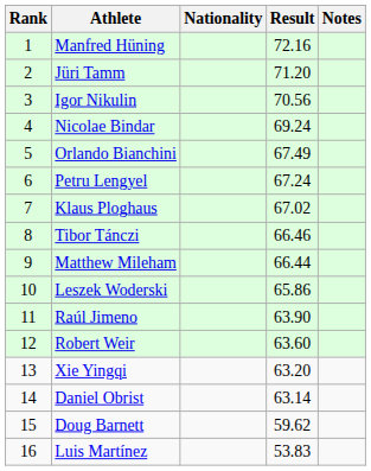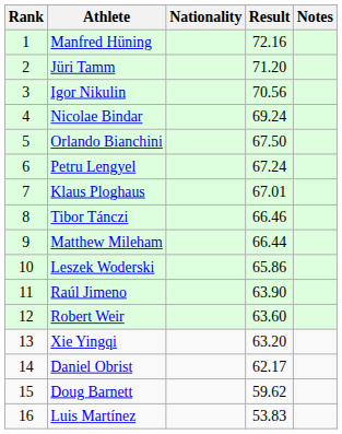 <table class="wikitable sortable" style="text-align:center;font-size:95%">
 <tr>
 <th>Rank</th>
 <th>Athlete</th>
 <th>Nationality</th>
 <th>Result</th>
 <th>Notes</th>
 </tr>
 <tr bgcolor=ddffdd>
 <td>1</td>
 <td align="left"><a href='#'>Manfred Hüning</a></td>
 <td align=left></td>
 <td>72.16</td>
 <td></td>
 </tr>
 <tr bgcolor=ddffdd>
 <td>2</td>
 <td align="left"><a href='#'>Jüri Tamm</a></td>
 <td align=left></td>
 <td>71.20</td>
 <td></td>
 </tr>
 <tr bgcolor=ddffdd>
 <td>3</td>
 <td align="left"><a href='#'>Igor Nikulin</a></td>
 <td align=left></td>
 <td>70.56</td>
 <td></td>
 </tr>
 <tr bgcolor=ddffdd>
 <td>4</td>
 <td align="left"><a href='#'>Nicolae Bindar</a></td>
 <td align=left></td>
 <td>69.24</td>
 <td></td>
 </tr>
 <tr bgcolor=ddffdd>
 <td>5</td>
 <td align="left"><a href='#'>Orlando Bianchini</a></td>
 <td align=left></td>
-<td>67.49</td>
+<td>67.50</td>
 <td></td>
 </tr>
 <tr bgcolor=ddffdd>
 <td>6</td>
 <td align="left"><a href='#'>Petru Lengyel</a></td>
 <td align=left></td>
 <td>67.24</td>
 <td></td>
 </tr>
 <tr bgcolor=ddffdd>
 <td>7</td>
 <td align="left"><a href='#'>Klaus Ploghaus</a></td>
 <td align=left></td>
-<td>67.02</td>
+<td>67.01</td>
 <td></td>
 </tr>
 <tr bgcolor=ddffdd>
 <td>8</td>
 <td align="left"><a href='#'>Tibor Tánczi</a></td>
 <td align=left></td>
 <td>66.46</td>
 <td></td>
 </tr>
 <tr bgcolor=ddffdd>
 <td>9</td>
 <td align="left"><a href='#'>Matthew Mileham</a></td>
 <td align=left></td>
 <td>66.44</td>
 <td></td>
 </tr>
 <tr bgcolor=ddffdd>
 <td>10</td>
 <td align="left"><a href='#'>Leszek Woderski</a></td>
 <td align=left></td>
 <td>65.86</td>
 <td></td>
 </tr>
 <tr bgcolor=ddffdd>
 <td>11</td>
 <td align="left"><a href='#'>Raúl Jimeno</a></td>
 <td align=left></td>
 <td>63.90</td>
 <td></td>
 </tr>
 <tr bgcolor=ddffdd>
 <td>12</td>
 <td align="left"><a href='#'>Robert Weir</a></td>
 <td align=left></td>
 <td>63.60</td>
 <td></td>
 </tr>
 <tr>
 <td>13</td>
 <td align=left><a href='#'>Xie Yingqi</a></td>
 <td align=left></td>
 <td>63.20</td>
 <td></td>
 </tr>
 <tr>
 <td>14</td>
 <td align=left><a href='#'>Daniel Obrist</a></td>
 <td align=left></td>
-<td>63.14</td>
+<td>62.17</td>
 <td></td>
 </tr>
 <tr>
 <td>15</td>
 <td align=left><a href='#'>Doug Barnett</a></td>
 <td align=left></td>
 <td>59.62</td>
 <td></td>
 </tr>
 <tr>
 <td>16</td>
 <td align=left><a href='#'>Luis Martínez</a></td>
 <td align=left></td>
 <td>53.83</td>
 <td></td>
 </tr>
 </table>
